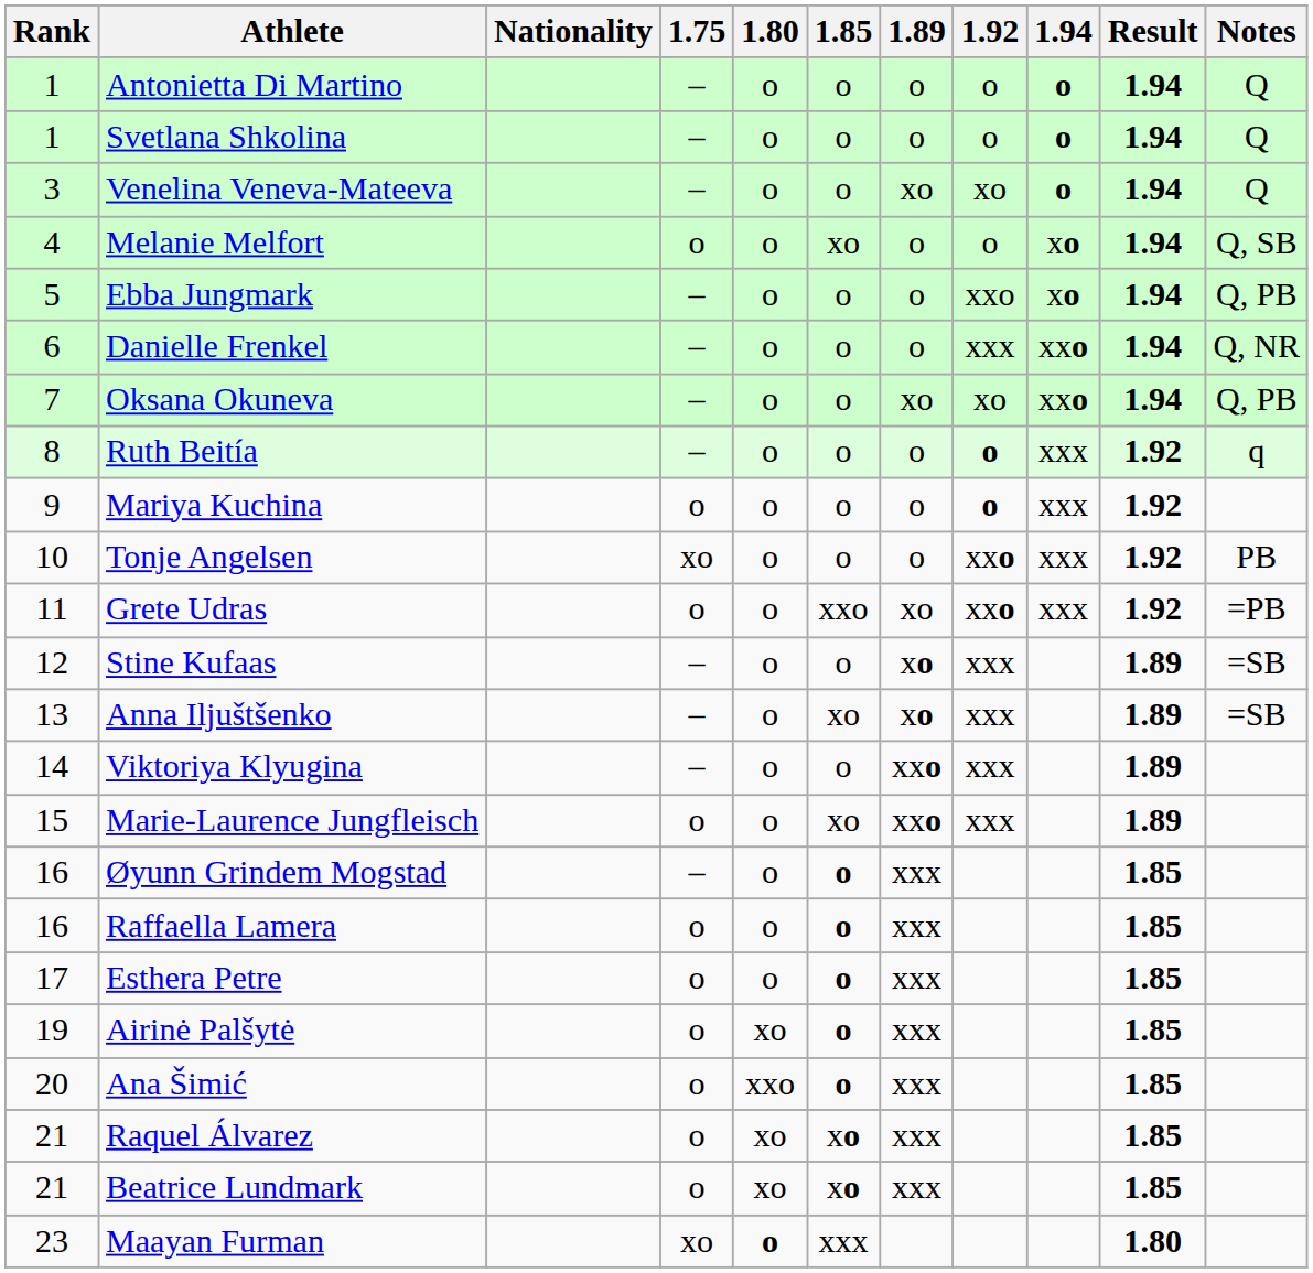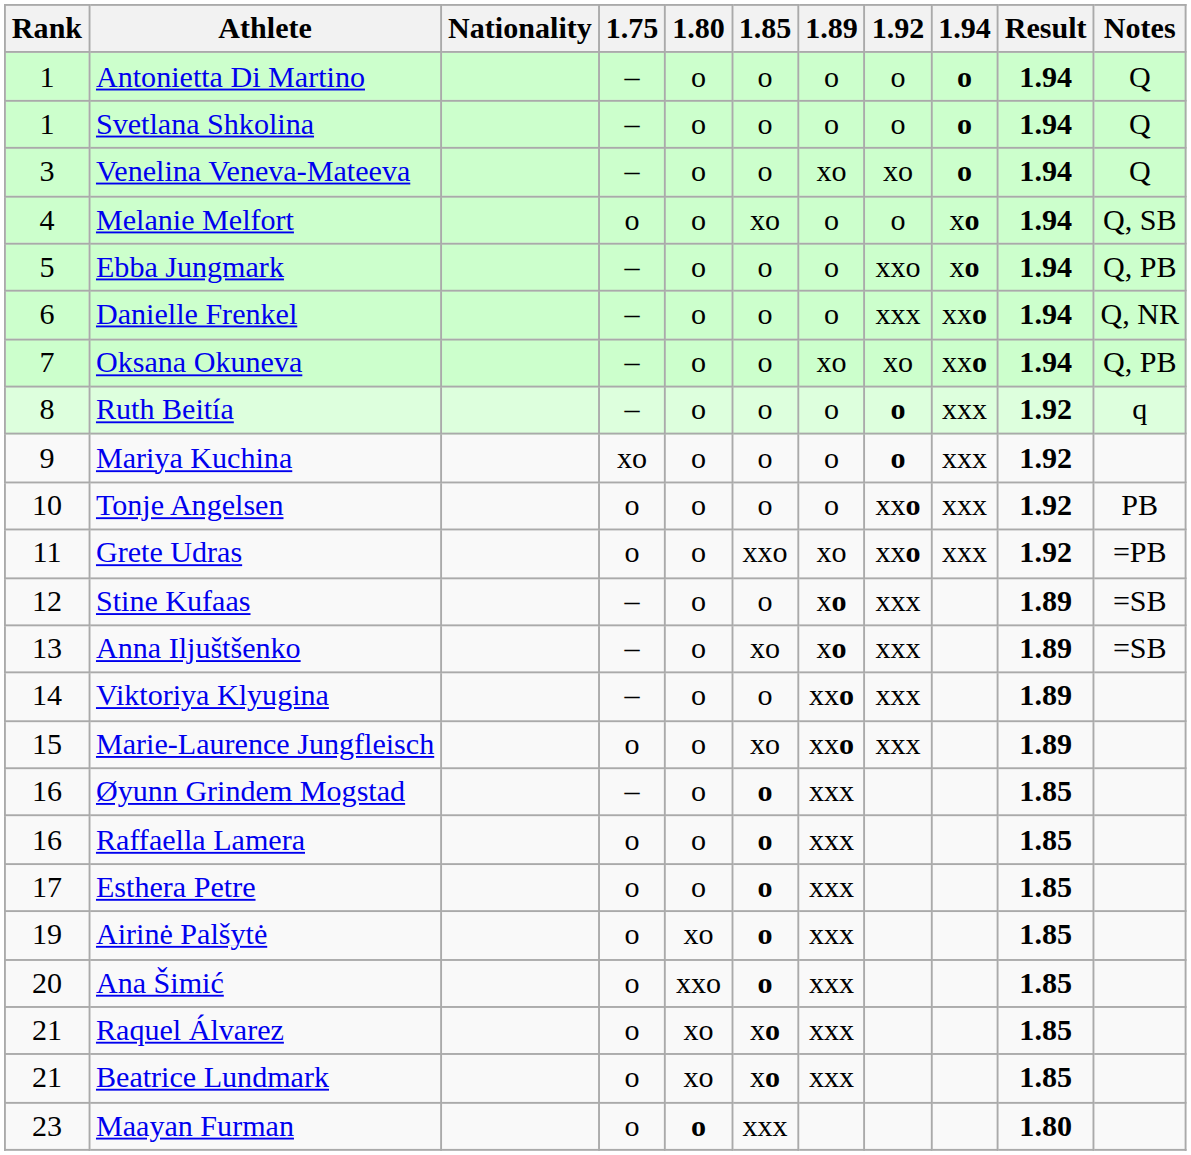 <table class="wikitable sortable" style="text-align:center">
 <tr>
 <th>Rank</th>
 <th>Athlete</th>
 <th>Nationality</th>
 <th>1.75</th>
 <th>1.80</th>
 <th>1.85</th>
 <th>1.89</th>
 <th>1.92</th>
 <th>1.94</th>
 <th>Result</th>
 <th>Notes</th>
 </tr>
 <tr bgcolor=ccffcc>
 <td>1</td>
 <td align="left"><a href='#'>Antonietta Di Martino</a></td>
 <td align=left></td>
 <td>–</td>
 <td>o</td>
 <td>o</td>
 <td>o</td>
 <td>o</td>
 <td><strong>o</strong></td>
 <td><strong>1.94</strong></td>
 <td>Q</td>
 </tr>
 <tr bgcolor=ccffcc>
 <td>1</td>
 <td align="left"><a href='#'>Svetlana Shkolina</a></td>
 <td align=left></td>
 <td>–</td>
 <td>o</td>
 <td>o</td>
 <td>o</td>
 <td>o</td>
 <td><strong>o</strong></td>
 <td><strong>1.94</strong></td>
 <td>Q</td>
 </tr>
 <tr bgcolor=ccffcc>
 <td>3</td>
 <td align="left"><a href='#'>Venelina Veneva-Mateeva</a></td>
 <td align=left></td>
 <td>–</td>
 <td>o</td>
 <td>o</td>
 <td>xo</td>
 <td>xo</td>
 <td><strong>o</strong></td>
 <td><strong>1.94</strong></td>
 <td>Q</td>
 </tr>
 <tr bgcolor=ccffcc>
 <td>4</td>
 <td align="left"><a href='#'>Melanie Melfort</a></td>
 <td align=left></td>
 <td>o</td>
 <td>o</td>
 <td>xo</td>
 <td>o</td>
 <td>o</td>
 <td>x<strong>o</strong></td>
 <td><strong>1.94</strong></td>
 <td>Q, SB</td>
 </tr>
 <tr bgcolor=ccffcc>
 <td>5</td>
 <td align="left"><a href='#'>Ebba Jungmark</a></td>
 <td align=left></td>
 <td>–</td>
 <td>o</td>
 <td>o</td>
 <td>o</td>
 <td>xxo</td>
 <td>x<strong>o</strong></td>
 <td><strong>1.94</strong></td>
 <td>Q, PB</td>
 </tr>
 <tr bgcolor=ccffcc>
 <td>6</td>
 <td align="left"><a href='#'>Danielle Frenkel</a></td>
 <td align=left></td>
 <td>–</td>
 <td>o</td>
 <td>o</td>
 <td>o</td>
 <td>xxx</td>
 <td>xx<strong>o</strong></td>
 <td><strong>1.94</strong></td>
 <td>Q, NR</td>
 </tr>
 <tr bgcolor=ccffcc>
 <td>7</td>
 <td align="left"><a href='#'>Oksana Okuneva</a></td>
 <td align=left></td>
 <td>–</td>
 <td>o</td>
 <td>o</td>
 <td>xo</td>
 <td>xo</td>
 <td>xx<strong>o</strong></td>
 <td><strong>1.94</strong></td>
 <td>Q, PB</td>
 </tr>
 <tr bgcolor=ddffdd>
 <td>8</td>
 <td align="left"><a href='#'>Ruth Beitía</a></td>
 <td align=left></td>
 <td>–</td>
 <td>o</td>
 <td>o</td>
 <td>o</td>
 <td><strong>o</strong></td>
 <td>xxx</td>
 <td><strong>1.92</strong></td>
 <td>q</td>
 </tr>
 <tr>
 <td>9</td>
 <td align="left"><a href='#'>Mariya Kuchina</a></td>
 <td align=left></td>
-<td>o</td>
+<td>xo</td>
 <td>o</td>
 <td>o</td>
 <td>o</td>
 <td><strong>o</strong></td>
 <td>xxx</td>
 <td><strong>1.92</strong></td>
 <td></td>
 </tr>
 <tr>
 <td>10</td>
 <td align="left"><a href='#'>Tonje Angelsen</a></td>
 <td align=left></td>
-<td>xo</td>
+<td>o</td>
 <td>o</td>
 <td>o</td>
 <td>o</td>
 <td>xx<strong>o</strong></td>
 <td>xxx</td>
 <td><strong>1.92</strong></td>
 <td>PB</td>
 </tr>
 <tr>
 <td>11</td>
 <td align="left"><a href='#'>Grete Udras</a></td>
 <td align=left></td>
 <td>o</td>
 <td>o</td>
 <td>xxo</td>
 <td>xo</td>
 <td>xx<strong>o</strong></td>
 <td>xxx</td>
 <td><strong>1.92</strong></td>
 <td>=PB</td>
 </tr>
 <tr>
 <td>12</td>
 <td align="left"><a href='#'>Stine Kufaas</a></td>
 <td align=left></td>
 <td>–</td>
 <td>o</td>
 <td>o</td>
 <td>x<strong>o</strong></td>
 <td>xxx</td>
 <td></td>
 <td><strong>1.89</strong></td>
 <td>=SB</td>
 </tr>
 <tr>
 <td>13</td>
 <td align="left"><a href='#'>Anna Iljuštšenko</a></td>
 <td align=left></td>
 <td>–</td>
 <td>o</td>
 <td>xo</td>
 <td>x<strong>o</strong></td>
 <td>xxx</td>
 <td></td>
 <td><strong>1.89</strong></td>
 <td>=SB</td>
 </tr>
 <tr>
 <td>14</td>
 <td align="left"><a href='#'>Viktoriya Klyugina</a></td>
 <td align=left></td>
 <td>–</td>
 <td>o</td>
 <td>o</td>
 <td>xx<strong>o</strong></td>
 <td>xxx</td>
 <td></td>
 <td><strong>1.89</strong></td>
 <td></td>
 </tr>
 <tr>
 <td>15</td>
 <td align="left"><a href='#'>Marie-Laurence Jungfleisch</a></td>
 <td align=left></td>
 <td>o</td>
 <td>o</td>
 <td>xo</td>
 <td>xx<strong>o</strong></td>
 <td>xxx</td>
 <td></td>
 <td><strong>1.89</strong></td>
 <td></td>
 </tr>
 <tr>
 <td>16</td>
 <td align="left"><a href='#'>Øyunn Grindem Mogstad</a></td>
 <td align=left></td>
 <td>–</td>
 <td>o</td>
 <td><strong>o</strong></td>
 <td>xxx</td>
 <td></td>
 <td></td>
 <td><strong>1.85</strong></td>
 <td></td>
 </tr>
 <tr>
 <td>16</td>
 <td align="left"><a href='#'>Raffaella Lamera</a></td>
 <td align=left></td>
 <td>o</td>
 <td>o</td>
 <td><strong>o</strong></td>
 <td>xxx</td>
 <td></td>
 <td></td>
 <td><strong>1.85</strong></td>
 <td></td>
 </tr>
 <tr>
 <td>17</td>
 <td align="left"><a href='#'>Esthera Petre</a></td>
 <td align=left></td>
 <td>o</td>
 <td>o</td>
 <td><strong>o</strong></td>
 <td>xxx</td>
 <td></td>
 <td></td>
 <td><strong>1.85</strong></td>
 <td></td>
 </tr>
 <tr>
 <td>19</td>
 <td align="left"><a href='#'>Airinė Palšytė</a></td>
 <td align=left></td>
 <td>o</td>
 <td>xo</td>
 <td><strong>o</strong></td>
 <td>xxx</td>
 <td></td>
 <td></td>
 <td><strong>1.85</strong></td>
 <td></td>
 </tr>
 <tr>
 <td>20</td>
 <td align="left"><a href='#'>Ana Šimić</a></td>
 <td align=left></td>
 <td>o</td>
 <td>xxo</td>
 <td><strong>o</strong></td>
 <td>xxx</td>
 <td></td>
 <td></td>
 <td><strong>1.85</strong></td>
 <td></td>
 </tr>
 <tr>
 <td>21</td>
 <td align="left"><a href='#'>Raquel Álvarez</a></td>
 <td align=left></td>
 <td>o</td>
 <td>xo</td>
 <td>x<strong>o</strong></td>
 <td>xxx</td>
 <td></td>
 <td></td>
 <td><strong>1.85</strong></td>
 <td></td>
 </tr>
 <tr>
 <td>21</td>
 <td align="left"><a href='#'>Beatrice Lundmark</a></td>
 <td align=left></td>
 <td>o</td>
 <td>xo</td>
 <td>x<strong>o</strong></td>
 <td>xxx</td>
 <td></td>
 <td></td>
 <td><strong>1.85</strong></td>
 <td></td>
 </tr>
 <tr>
 <td>23</td>
 <td align="left"><a href='#'>Maayan Furman</a></td>
 <td align=left></td>
-<td>xo</td>
+<td>o</td>
 <td><strong>o</strong></td>
 <td>xxx</td>
 <td></td>
 <td></td>
 <td></td>
 <td><strong>1.80</strong></td>
 <td></td>
 </tr>
 </table>
